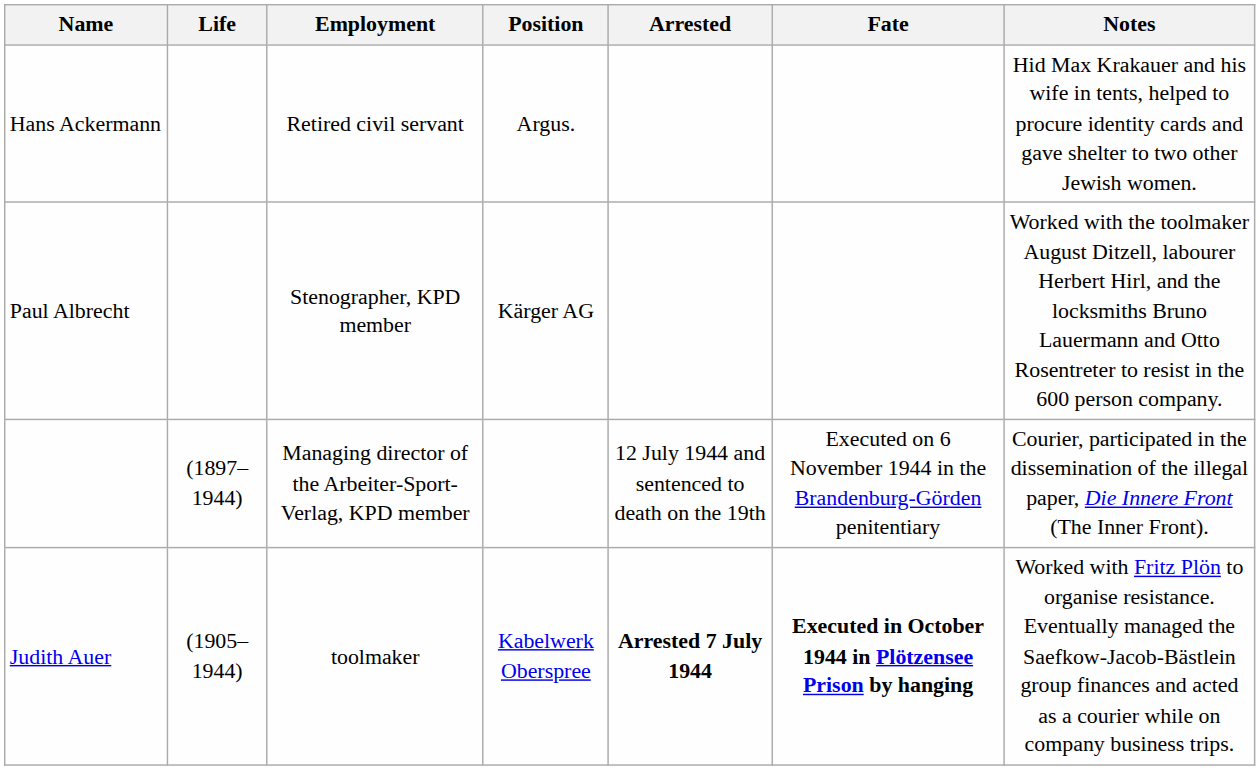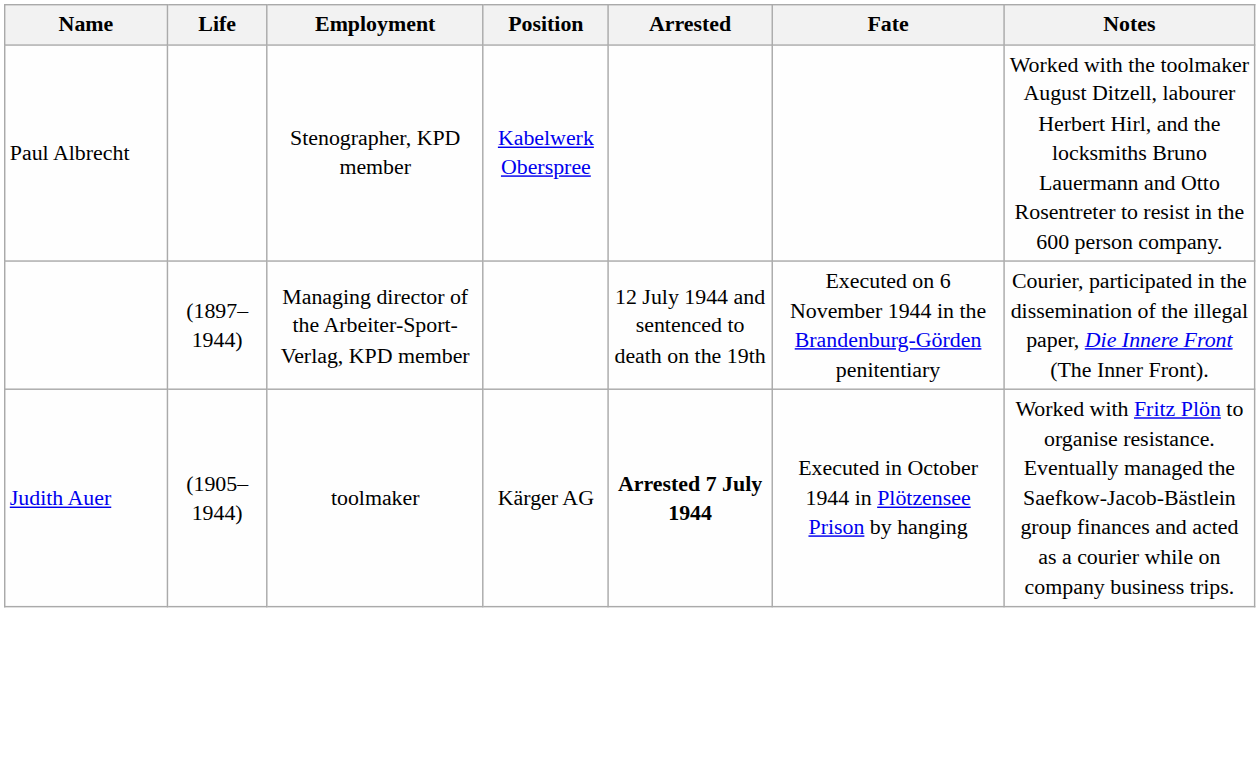 <table class="wikitable sortable" style="table-layout:fixed;background-color:#FEFEFE;font-size:95%;padding:0.30em;line-height:1.35em;">
 <tr>
 <th scope="col"  width=13%>Name</th>
 <th scope="col"  width=8%>Life</th>
 <th scope="col">Employment</th>
 <th scope="col">Position</th>
 <th scope="col">Arrested</th>
 <th scope="col">Fate</th>
 <th scope="col" width=20%>Notes</th>
 </tr>
 <tr>
-<td>Hans Ackermann</td>
-<td style="text-align: center;"></td>
-<td style="text-align: center;">Retired civil servant</td>
-<td style="text-align: center;">Argus.</td>
-<td style="text-align: center;"></td>
-<td style="text-align: center;"></td>
-<td style="text-align: center;">Hid Max Krakauer and his wife in tents, helped to procure identity cards and gave shelter to two other Jewish women.</td>
-</tr>
-<tr>
 <td>Paul Albrecht</td>
 <td style="text-align: center;"></td>
 <td style="text-align: center;">Stenographer, KPD member</td>
-<td style="text-align: center;">Kärger AG</td>
+<td style="text-align: center;"><a href='#'>Kabelwerk Oberspree</a></td>
 <td style="text-align: center;"></td>
 <td style="text-align: center;"></td>
 <td style="text-align: center;">Worked with the toolmaker August Ditzell, labourer Herbert Hirl, and the locksmiths Bruno Lauermann and Otto Rosentreter to resist in the 600 person company.</td>
 </tr>
 <tr>
 <td></td>
 <td style="text-align: center;">(1897–1944)</td>
 <td style="text-align: center;">Managing director of the Arbeiter-Sport-Verlag, KPD member</td>
 <td style="text-align: center;"></td>
 <td style="text-align: center;">12 July 1944 and sentenced to death on the 19th</td>
 <td style="text-align: center;">Executed on 6 November 1944 in the <a href='#'>Brandenburg-Görden</a> penitentiary</td>
 <td style="text-align: center;">Courier, participated in the dissemination of the illegal paper, <em><a href='#'>Die Innere Front</a></em> (The Inner Front).</td>
 </tr>
 <tr>
 <td><a href='#'>Judith Auer</a></td>
 <td style="text-align: center;">(1905–1944)</td>
 <td style="text-align: center;">toolmaker</td>
-<td style="text-align: center;"><a href='#'>Kabelwerk Oberspree</a></td>
+<td style="text-align: center;">Kärger AG</td>
 <td style="text-align: center;"><strong>Arrested 7 July 1944</strong></td>
-<td style="text-align: center;"><strong>Executed in October 1944 in <a href='#'>Plötzensee Prison</a> by hanging</strong></td>
+<td style="text-align: center;">Executed in October 1944 in <a href='#'>Plötzensee Prison</a> by hanging</td>
 <td style="text-align: center;">Worked with <a href='#'>Fritz Plön</a> to organise resistance. Eventually managed the Saefkow-Jacob-Bästlein group finances and acted as a courier while on company business trips.</td>
 </tr>
 </table>
